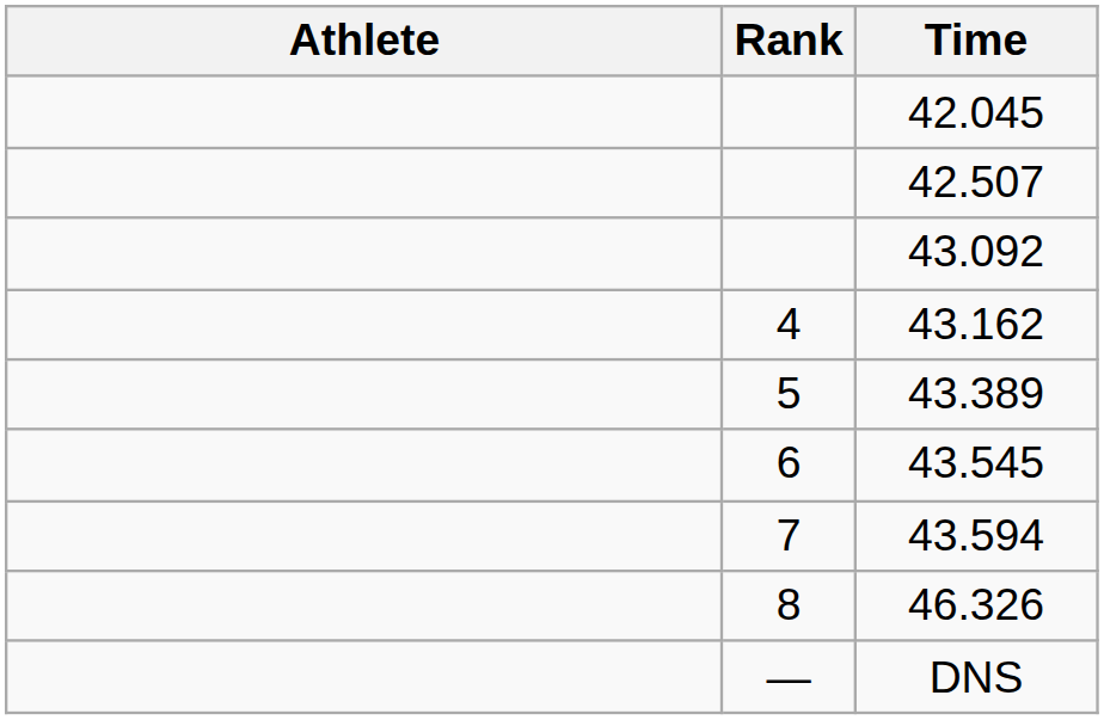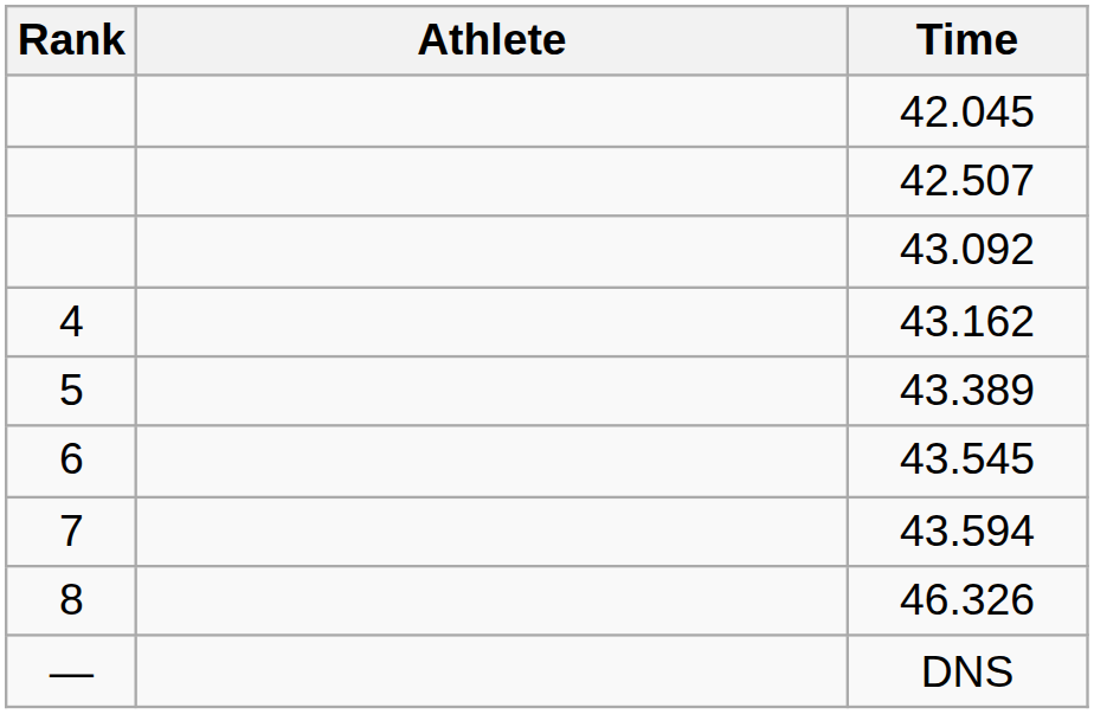 <table class=wikitable style="text-align:center">
 <tr>
+<th width=40>Rank</th>
 <th width=250>Athlete</th>
-<th width=40>Rank</th>
 <th width=80>Time</th>
 </tr>
 <tr>
+<td></td>
 <td align=left></td>
-<td></td>
 <td>42.045</td>
 </tr>
 <tr>
+<td></td>
 <td align=left></td>
-<td></td>
 <td>42.507</td>
 </tr>
 <tr>
+<td></td>
 <td align=left></td>
-<td></td>
 <td>43.092</td>
 </tr>
 <tr>
+<td>4</td>
 <td align=left></td>
-<td>4</td>
 <td>43.162</td>
 </tr>
 <tr>
+<td>5</td>
 <td align=left></td>
-<td>5</td>
 <td>43.389</td>
 </tr>
 <tr>
+<td>6</td>
 <td align=left></td>
-<td>6</td>
 <td>43.545</td>
 </tr>
 <tr>
+<td>7</td>
 <td align=left></td>
-<td>7</td>
 <td>43.594</td>
 </tr>
 <tr>
+<td>8</td>
 <td align=left></td>
-<td>8</td>
 <td>46.326</td>
 </tr>
 <tr>
+<td>—</td>
 <td align=left></td>
-<td>—</td>
 <td>DNS</td>
 </tr>
 </table>
